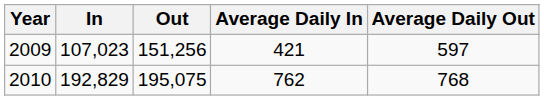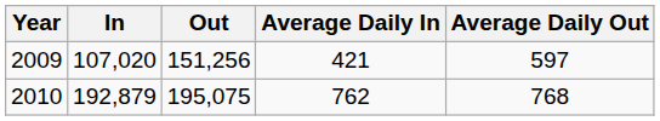 <table class="wikitable" style="text-align:center">
 <tr>
 <th>Year</th>
 <th>In</th>
 <th>Out</th>
 <th>Average Daily In</th>
 <th>Average Daily Out</th>
 </tr>
 <tr>
 <td>2009</td>
-<td>107,023</td>
+<td>107,020</td>
 <td>151,256</td>
 <td>421</td>
 <td>597</td>
 </tr>
 <tr>
 <td>2010</td>
-<td>192,829</td>
+<td>192,879</td>
 <td>195,075</td>
 <td>762</td>
 <td>768</td>
 </tr>
 </table>
